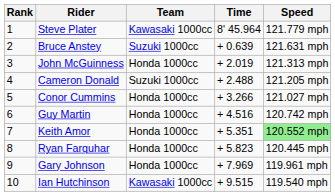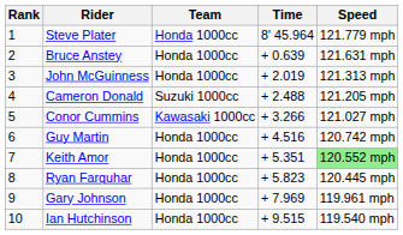 <table class="wikitable">
 <tr style="background:#efefef;">
 <th>Rank</th>
 <th>Rider</th>
 <th>Team</th>
 <th>Time</th>
 <th>Speed</th>
 </tr>
 <tr>
 <td>1</td>
 <td> <a href='#'>Steve Plater</a></td>
-<td><a href='#'>Kawasaki</a> 1000cc</td>
+<td><a href='#'>Honda</a> 1000cc</td>
 <td>8' 45.964</td>
 <td>121.779 mph</td>
 </tr>
 <tr>
 <td>2</td>
 <td> <a href='#'>Bruce Anstey</a></td>
-<td><a href='#'>Suzuki</a> 1000cc</td>
+<td>Honda 1000cc</td>
 <td>+ 0.639</td>
 <td>121.631 mph</td>
 </tr>
 <tr>
 <td>3</td>
 <td> <a href='#'>John McGuinness</a></td>
 <td>Honda 1000cc</td>
 <td>+ 2.019</td>
 <td>121.313 mph</td>
 </tr>
 <tr>
 <td>4</td>
 <td> <a href='#'>Cameron Donald</a></td>
 <td>Suzuki 1000cc</td>
 <td>+ 2.488</td>
 <td>121.205 mph</td>
 </tr>
 <tr>
 <td>5</td>
 <td> <a href='#'>Conor Cummins</a></td>
-<td>Honda 1000cc</td>
+<td><a href='#'>Kawasaki</a> 1000cc</td>
 <td>+ 3.266</td>
 <td>121.027 mph</td>
 </tr>
 <tr>
 <td>6</td>
 <td> <a href='#'>Guy Martin</a></td>
 <td>Honda 1000cc</td>
 <td>+ 4.516</td>
 <td>120.742 mph</td>
 </tr>
 <tr>
 <td>7</td>
 <td> <a href='#'>Keith Amor</a></td>
 <td>Honda 1000cc</td>
 <td>+ 5.351</td>
 <td style="background: lightgreen;">120.552 mph</td>
 </tr>
 <tr>
 <td>8</td>
 <td> <a href='#'>Ryan Farquhar</a></td>
 <td>Honda 1000cc</td>
 <td>+ 5.823</td>
 <td>120.445 mph</td>
 </tr>
 <tr>
 <td>9</td>
 <td> <a href='#'>Gary Johnson</a></td>
 <td>Honda 1000cc</td>
 <td>+ 7.969</td>
 <td>119.961 mph</td>
 </tr>
 <tr>
 <td>10</td>
 <td> <a href='#'>Ian Hutchinson</a></td>
-<td><a href='#'>Kawasaki</a> 1000cc</td>
+<td>Honda 1000cc</td>
 <td>+ 9.515</td>
 <td>119.540 mph</td>
 </tr>
 </table>
